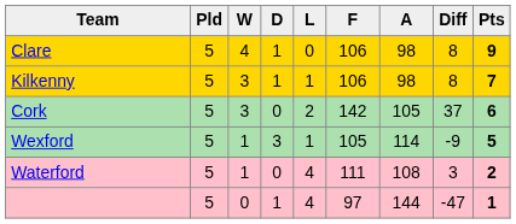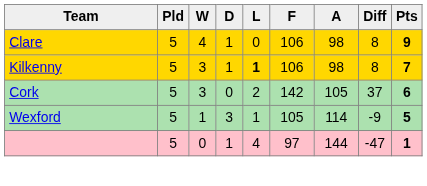 <table style=border-collapse:collapse border=1 cellspacing=0 cellpadding=5>
 <tr align=center bgcolor=#efefef>
 <th width=165>Team</th>
 <th width=20>Pld</th>
 <th width=20>W</th>
 <th width=20>D</th>
 <th width=20>L</th>
 <th width=40>F</th>
 <th width=40>A</th>
 <th width=20>Diff</th>
 <th width=20>Pts</th>
 </tr>
 <tr align="center" style="background:gold;">
 <td style="text-align:left;"> <a href='#'>Clare</a></td>
 <td>5</td>
 <td>4</td>
 <td>1</td>
 <td>0</td>
 <td>106</td>
 <td>98</td>
 <td>8</td>
 <td><strong>9</strong></td>
 </tr>
 <tr align=center style="background:gold;">
 <td style="text-align:left;"> <a href='#'>Kilkenny</a></td>
 <td>5</td>
 <td>3</td>
 <td>1</td>
-<td>1</td>
+<td><strong>1</strong></td>
 <td>106</td>
 <td>98</td>
 <td>8</td>
 <td><strong>7</strong></td>
 </tr>
 <tr align=center style="background:#ACE1AF;">
 <td style="text-align:left;"> <a href='#'>Cork</a></td>
 <td>5</td>
 <td>3</td>
 <td>0</td>
 <td>2</td>
 <td>142</td>
 <td>105</td>
 <td>37</td>
 <td><strong>6</strong></td>
 </tr>
 <tr align=center style="background:#ACE1AF;">
 <td style="text-align:left;"> <a href='#'>Wexford</a></td>
 <td>5</td>
 <td>1</td>
 <td>3</td>
 <td>1</td>
 <td>105</td>
 <td>114</td>
 <td>-9</td>
 <td><strong>5</strong></td>
 </tr>
-<tr align=center style="background:#FFC0CB;">
-<td style="text-align:left;"> <a href='#'>Waterford</a></td>
-<td>5</td>
-<td>1</td>
-<td>0</td>
-<td>4</td>
-<td>111</td>
-<td>108</td>
-<td>3</td>
-<td><strong>2</strong></td>
-</tr>
 <tr align="center" style="background:#FFC0CB;">
 <td style="text-align:left;"> </td>
 <td>5</td>
 <td>0</td>
 <td>1</td>
 <td>4</td>
 <td>97</td>
 <td>144</td>
 <td>-47</td>
 <td><strong>1</strong></td>
 </tr>
 </table>
